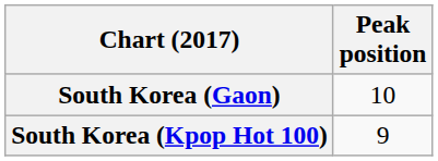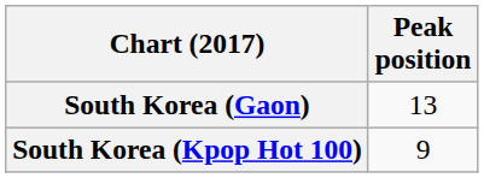 <table class="wikitable sortable plainrowheaders" style="text-align:center">
 <tr>
 <th scope="col">Chart (2017)</th>
 <th scope="col">Peak<br>position</th>
 </tr>
 <tr>
 <th scope="row">South Korea (<a href='#'>Gaon</a>)</th>
-<td>10</td>
+<td>13</td>
 </tr>
 <tr>
 <th scope="row">South Korea (<a href='#'>Kpop Hot 100</a>)</th>
 <td>9</td>
 </tr>
 </table>
